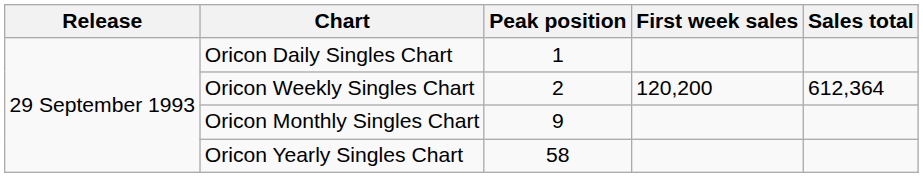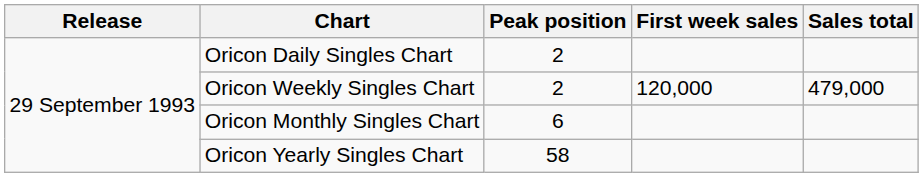 <table class="wikitable">
 <tr>
 <th>Release</th>
 <th>Chart</th>
 <th>Peak position</th>
 <th>First week sales</th>
 <th>Sales total</th>
 </tr>
 <tr>
 <td rowspan="4">29 September 1993</td>
 <td>Oricon Daily Singles Chart</td>
-<td align="center">1</td>
+<td align="center">2</td>
 <td></td>
 <td></td>
 </tr>
 <tr>
 <td>Oricon Weekly Singles Chart</td>
 <td align="center">2</td>
-<td>120,200</td>
-<td>612,364</td>
+<td>120,000</td>
+<td>479,000</td>
 </tr>
 <tr>
 <td>Oricon Monthly Singles Chart</td>
-<td align="center">9</td>
+<td align="center">6</td>
 <td></td>
 <td></td>
 </tr>
 <tr>
 <td>Oricon Yearly Singles Chart</td>
 <td align="center">58</td>
 <td></td>
 <td></td>
 </tr>
 </table>
